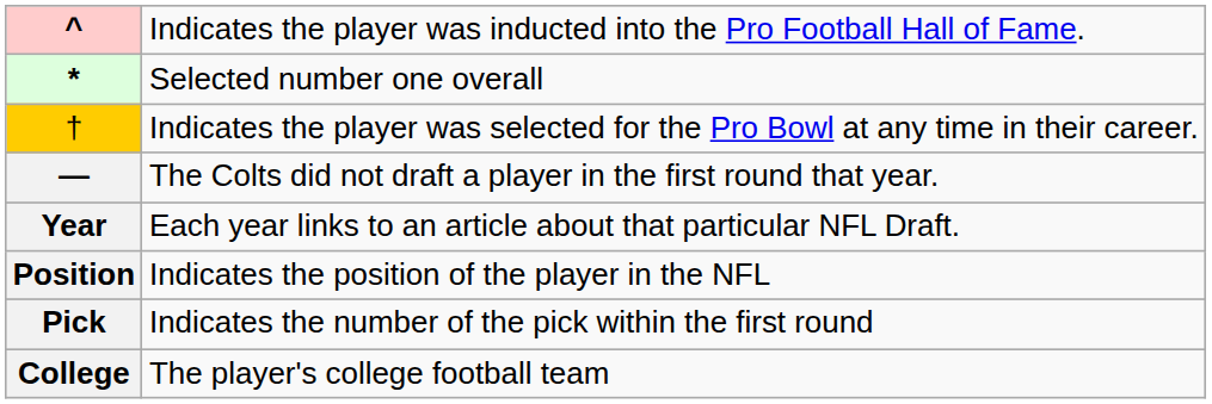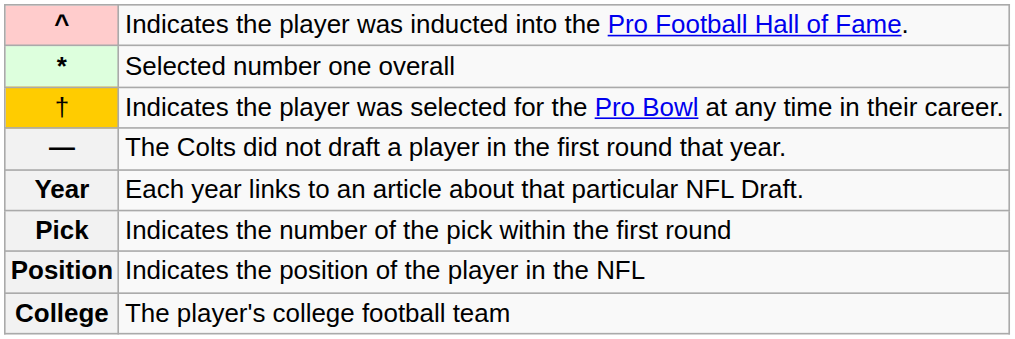 <table class="wikitable">
 <tr>
 <th scope="row" style="background:#FFCCCC">^</th>
 <td>Indicates the player was inducted into the <a href='#'>Pro Football Hall of Fame</a>.</td>
 </tr>
 <tr>
 <th scope="row" style="background:#DDFFDD"> * </th>
 <td>Selected number one overall</td>
 </tr>
 <tr>
 <td style="background-color:#FFCC00; border:1px solid #aaaaaa; width:2em;" align=center>†</td>
 <td>Indicates the player was selected for the <a href='#'>Pro Bowl</a> at any time in their career.</td>
 </tr>
 <tr>
 <th scope="row">—</th>
 <td>The Colts did not draft a player in the first round that year.</td>
 </tr>
 <tr>
 <th scope="row">Year</th>
 <td>Each year links to an article about that particular NFL Draft.</td>
 </tr>
 <tr>
+<th scope="row">Pick</th>
+<td>Indicates the number of the pick within the first round</td>
+</tr>
+<tr>
 <th scope="row">Position</th>
 <td>Indicates the position of the player in the NFL</td>
-</tr>
-<tr>
-<th scope="row">Pick</th>
-<td>Indicates the number of the pick within the first round</td>
 </tr>
 <tr>
 <th scope="row">College</th>
 <td>The player's college football team</td>
 </tr>
 </table>
